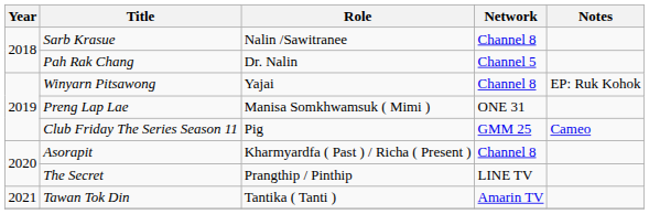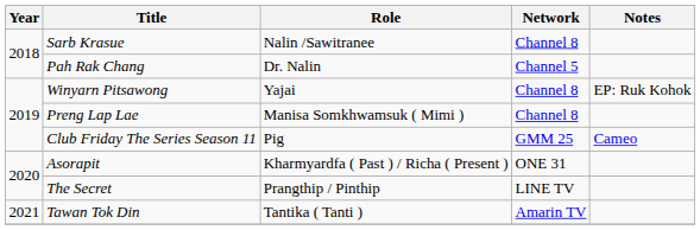 <table class="wikitable sortable">
 <tr>
 <th>Year</th>
 <th>Title</th>
 <th>Role</th>
 <th>Network</th>
 <th class="unsortable">Notes</th>
 </tr>
 <tr>
 <td rowspan = "2">2018</td>
 <td><em>Sarb Krasue </em></td>
 <td>Nalin /Sawitranee</td>
 <td><a href='#'>Channel 8</a></td>
 <td></td>
 </tr>
 <tr>
 <td><em> Pah Rak Chang </em></td>
 <td>Dr. Nalin</td>
 <td><a href='#'>Channel 5</a></td>
 <td></td>
 </tr>
 <tr>
 <td rowspan = "3">2019</td>
 <td><em> Winyarn Pitsawong</em></td>
 <td>Yajai</td>
 <td><a href='#'>Channel 8</a></td>
 <td>EP: Ruk Kohok</td>
 </tr>
 <tr>
 <td><em> Preng Lap Lae </em></td>
 <td>Manisa Somkhwamsuk ( Mimi )</td>
-<td>ONE 31</td>
+<td><a href='#'>Channel 8</a></td>
 <td></td>
 </tr>
 <tr>
 <td><em>Club Friday The Series Season 11 </em></td>
 <td>Pig</td>
 <td><a href='#'>GMM 25</a></td>
 <td><a href='#'>Cameo</a></td>
 </tr>
 <tr>
 <td rowspan = "2">2020</td>
 <td><em>Asorapit </em></td>
 <td>Kharmyardfa ( Past ) / Richa ( Present )</td>
-<td><a href='#'>Channel 8</a></td>
+<td>ONE 31</td>
 <td></td>
 </tr>
 <tr>
 <td><em> The Secret </em></td>
 <td>Prangthip / Pinthip</td>
 <td>LINE TV</td>
 <td></td>
 </tr>
 <tr>
 <td rowspan = "1">2021</td>
 <td><em>Tawan Tok Din </em></td>
 <td>Tantika ( Tanti )</td>
 <td><a href='#'>Amarin TV</a></td>
 <td></td>
 </tr>
 <tr>
 </tr>
 </table>
